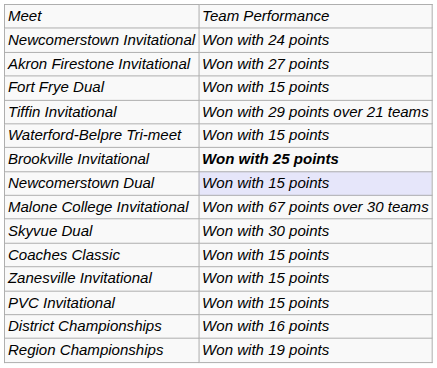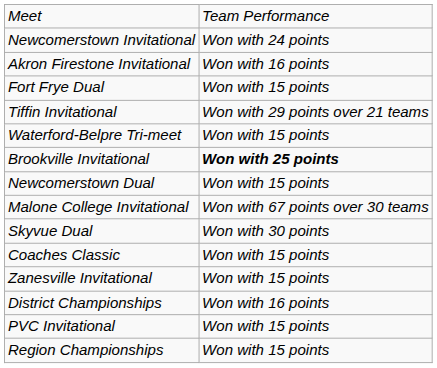 <table class="wikitable">
 <tr>
 <td><em>Meet</em></td>
 <td><em>Team Performance</em></td>
 </tr>
 <tr>
 <td><em>Newcomerstown Invitational</em></td>
 <td><em>Won with 24 points</em></td>
 </tr>
 <tr>
 <td><em>Akron Firestone Invitational</em></td>
-<td><em>Won with 27 points</em></td>
+<td><em>Won with 16 points</em></td>
 </tr>
 <tr>
 <td><em>Fort Frye Dual</em></td>
 <td><em>Won with 15 points</em></td>
 </tr>
 <tr>
 <td><em>Tiffin Invitational</em></td>
 <td><em>Won with 29 points over 21 teams</em></td>
 </tr>
 <tr>
 <td><em>Waterford-Belpre Tri-meet</em></td>
 <td><em>Won with 15 points</em></td>
 </tr>
 <tr>
 <td><em>Brookville Invitational</em></td>
 <td><strong><em>Won with 25 points</em></strong></td>
 </tr>
 <tr>
 <td><em>Newcomerstown Dual</em></td>
-<td style="background: lavender;"><em>Won with 15 points</em></td>
+<td><em>Won with 15 points</em></td>
 </tr>
 <tr>
 <td><em>Malone College Invitational</em></td>
 <td><em>Won with 67 points over 30 teams</em></td>
 </tr>
 <tr>
 <td><em>Skyvue Dual</em></td>
 <td><em>Won with 30 points</em></td>
 </tr>
 <tr>
 <td><em>Coaches Classic</em></td>
 <td><em>Won with 15 points</em></td>
 </tr>
 <tr>
 <td><em>Zanesville Invitational</em></td>
 <td><em>Won with 15 points</em></td>
 </tr>
 <tr>
+<td><em>District Championships</em></td>
+<td><em>Won with 16 points</em></td>
+</tr>
+<tr>
 <td><em>PVC Invitational</em></td>
 <td><em>Won with 15 points</em></td>
 </tr>
 <tr>
-<td><em>District Championships</em></td>
-<td><em>Won with 16 points</em></td>
-</tr>
-<tr>
 <td><em>Region Championships</em></td>
-<td><em>Won with 19 points</em></td>
+<td><em>Won with 15 points</em></td>
 </tr>
 </table>
